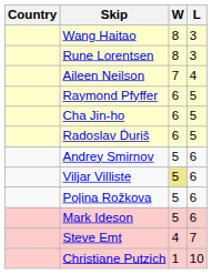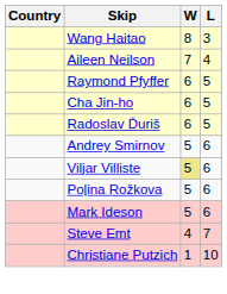 <table class=wikitable>
 <tr>
 <th>Country</th>
 <th>Skip</th>
 <th>W</th>
 <th>L</th>
 </tr>
 <tr bgcolor=#ffc>
 <td></td>
 <td><a href='#'>Wang Haitao</a></td>
-<td>8</td>
-<td>3</td>
-</tr>
-<tr bgcolor=#ffc>
-<td></td>
-<td><a href='#'>Rune Lorentsen</a></td>
 <td>8</td>
 <td>3</td>
 </tr>
 <tr bgcolor=#ffc>
 <td></td>
 <td><a href='#'>Aileen Neilson</a></td>
 <td>7</td>
 <td>4</td>
 </tr>
 <tr bgcolor=#ffc>
 <td></td>
 <td><a href='#'>Raymond Pfyffer</a></td>
 <td>6</td>
 <td>5</td>
 </tr>
 <tr bgcolor=#ffc>
 <td></td>
 <td><a href='#'>Cha Jin-ho</a></td>
 <td>6</td>
 <td>5</td>
 </tr>
 <tr bgcolor=#ffc>
 <td></td>
 <td><a href='#'>Radoslav Ďuriš</a></td>
 <td>6</td>
 <td>5</td>
 </tr>
 <tr>
 <td></td>
 <td><a href='#'>Andrey Smirnov</a></td>
 <td>5</td>
 <td>6</td>
 </tr>
 <tr>
 <td></td>
 <td><a href='#'>Viljar Villiste</a></td>
 <td style="background: khaki;">5</td>
 <td>6</td>
 </tr>
 <tr>
 <td></td>
 <td><a href='#'>Poļina Rožkova</a></td>
 <td>5</td>
 <td>6</td>
 </tr>
 <tr bgcolor=#fcc>
 <td></td>
 <td><a href='#'>Mark Ideson</a></td>
 <td>5</td>
 <td>6</td>
 </tr>
 <tr bgcolor=#fcc>
 <td></td>
 <td><a href='#'>Steve Emt</a></td>
 <td>4</td>
 <td>7</td>
 </tr>
 <tr bgcolor=#fcc>
 <td></td>
 <td><a href='#'>Christiane Putzich</a></td>
 <td>1</td>
 <td>10</td>
 </tr>
 </table>
